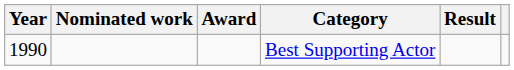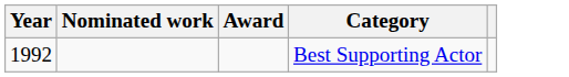 <table class="wikitable">
 <tr>
 <th>Year</th>
 <th>Nominated work</th>
 <th>Award</th>
 <th>Category</th>
-<th>Result</th>
 <th></th>
 </tr>
 <tr>
-<td>1990</td>
+<td>1992</td>
 <td><em></em></td>
 <td></td>
 <td><a href='#'>Best Supporting Actor</a></td>
 <td></td>
-<td></td>
 </tr>
 </table>
